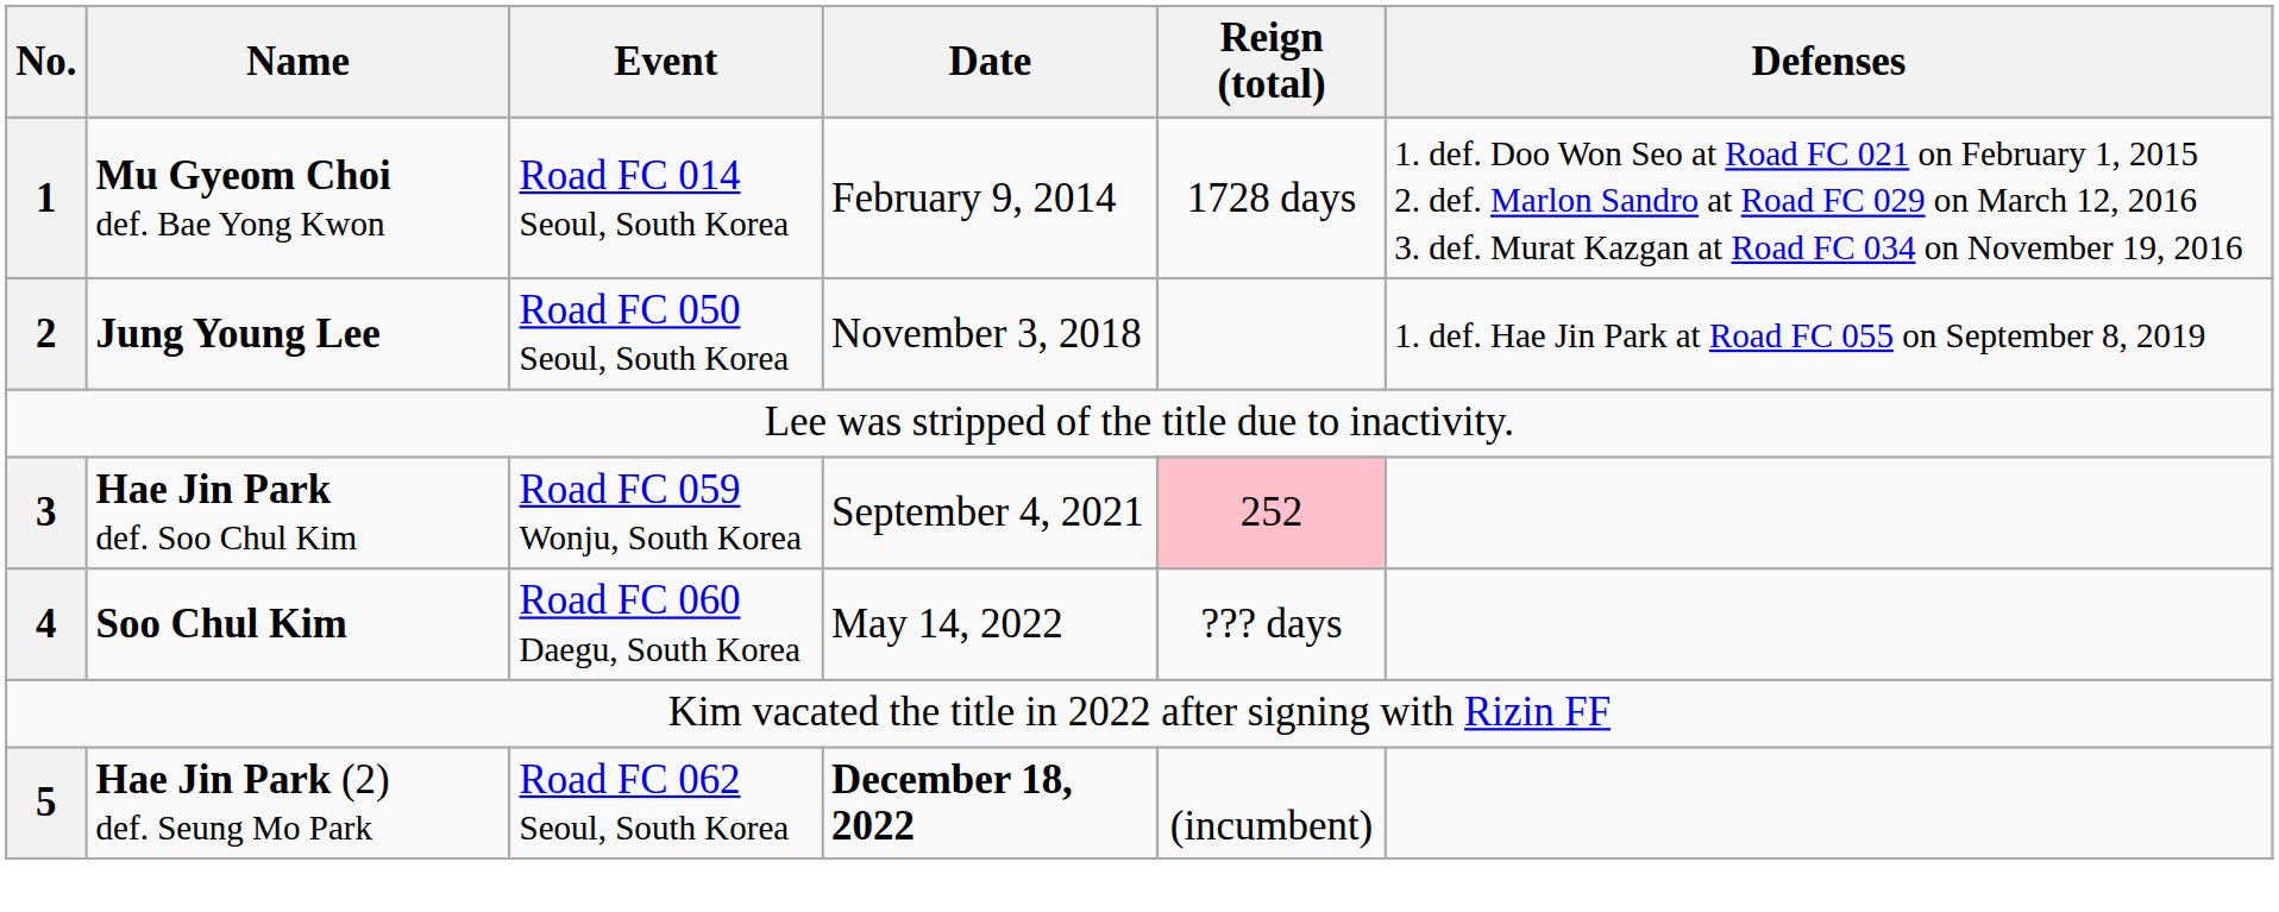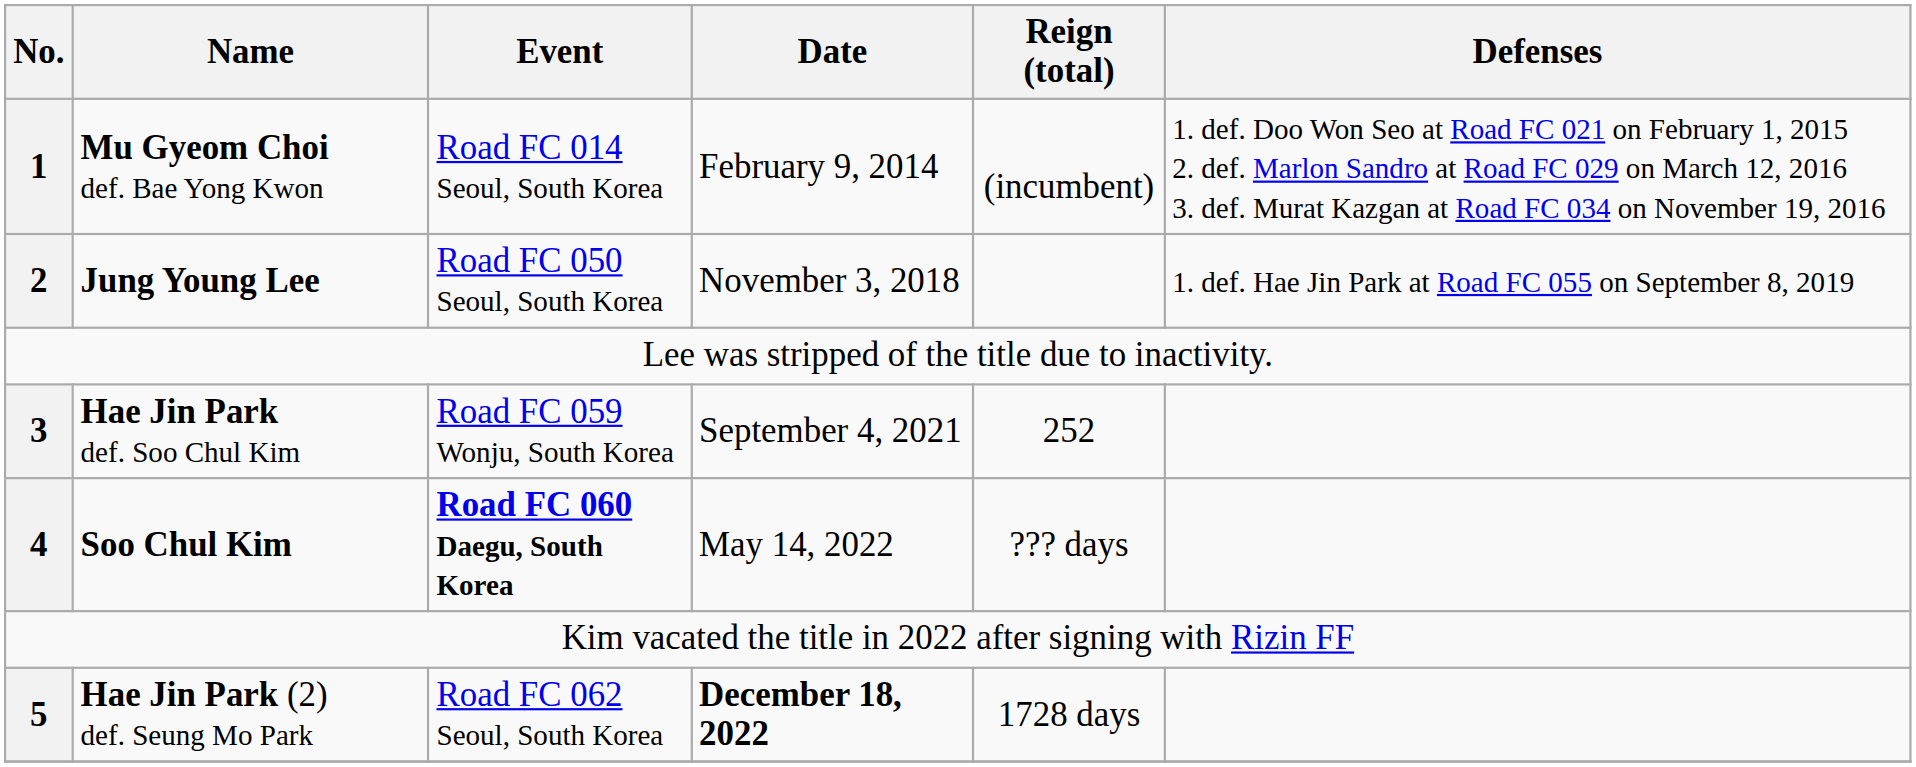 <table class="wikitable" style="width:99%;">
 <tr>
 <th style="width:2%;">No.</th>
 <th style="width:19%;">Name</th>
 <th style="width:14%;">Event</th>
 <th style="width:15%;">Date</th>
 <th style="width:10%;">Reign<br>(total)</th>
 <th style="width:40%;">Defenses</th>
 </tr>
 <tr>
 <th>1</th>
 <td> <strong>Mu Gyeom Choi</strong><br><small>def. Bae Yong Kwon</small></td>
 <td><a href='#'>Road FC 014</a><br><small>Seoul, South Korea</small></td>
 <td>February 9, 2014</td>
-<td style="text-align:center;">1728 days</td>
+<td style="text-align:center;"><br>(incumbent)</td>
 <td><small>1. def. Doo Won Seo at <a href='#'>Road FC 021</a> on February 1, 2015</small><small><br>2. def. <a href='#'>Marlon Sandro</a> at <a href='#'>Road FC 029</a> on March 12, 2016</small><br><small>3. def. Murat Kazgan at <a href='#'>Road FC 034</a> on November 19, 2016</small></td>
 </tr>
 <tr>
 <th>2</th>
 <td> <strong>Jung Young Lee</strong></td>
 <td><a href='#'>Road FC 050</a><br><small>Seoul, South Korea</small></td>
 <td>November 3, 2018</td>
 <td style="text-align:center;"></td>
 <td><small>1. def. Hae Jin Park at <a href='#'>Road FC 055</a> on September 8, 2019</small></td>
 </tr>
 <tr>
 <td style="text-align:center;" colspan="6">Lee was stripped of the title due to inactivity.</td>
 </tr>
 <tr>
 <th>3</th>
 <td> <strong>Hae Jin Park</strong><br><small>def. Soo Chul Kim</small></td>
 <td><a href='#'>Road FC 059</a><br><small>Wonju, South Korea</small></td>
 <td>September 4, 2021</td>
-<td style="background: pink; text-align:center;">252</td>
+<td style="text-align:center;">252</td>
 </tr>
 <tr>
 <th>4</th>
 <td> <strong>Soo Chul Kim</strong></td>
-<td><a href='#'>Road FC 060</a><br><small>Daegu, South Korea</small></td>
+<td><strong><a href='#'>Road FC 060</a><br><small>Daegu, South Korea</small></strong></td>
 <td>May 14, 2022</td>
 <td style="text-align:center;">??? days</td>
 <td></td>
 </tr>
 <tr>
 <td style="text-align:center;" colspan="6">Kim vacated the title in 2022 after signing with <a href='#'>Rizin FF</a></td>
 </tr>
 <tr>
 <th>5</th>
 <td> <strong>Hae Jin Park</strong> (2)<br><small>def. Seung Mo Park</small></td>
 <td><a href='#'>Road FC 062</a><br><small>Seoul, South Korea</small></td>
 <td><strong>December 18, 2022</strong></td>
-<td style="text-align:center;"><br>(incumbent)</td>
+<td style="text-align:center;">1728 days</td>
 <td></td>
 </tr>
 <tr>
 </tr>
 </table>
